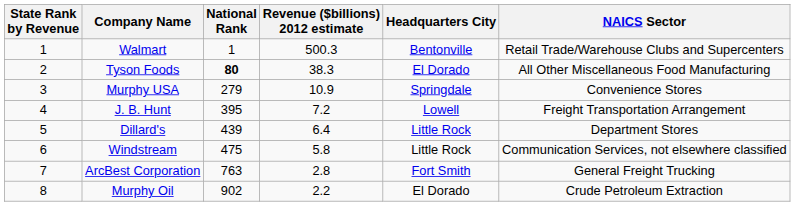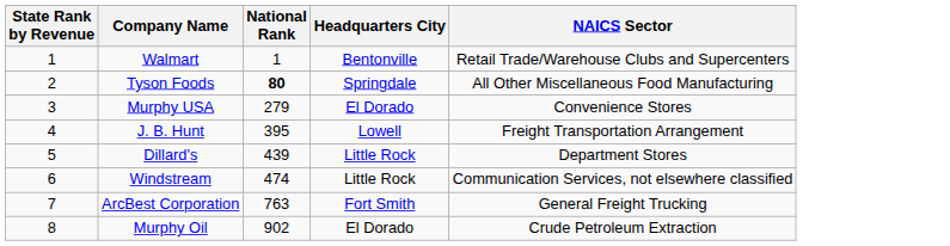 <table class=wikitable style="text-align:center">
 <tr>
 <th>State Rank<br>by Revenue</th>
 <th>Company Name</th>
 <th>National<br>Rank</th>
-<th>Revenue ($billions) <br>2012 estimate</th>
 <th>Headquarters City</th>
 <th><a href='#'>NAICS</a> Sector</th>
 </tr>
 <tr>
 <td>1</td>
 <td><a href='#'>Walmart</a></td>
 <td>1</td>
-<td>500.3</td>
 <td><a href='#'>Bentonville</a></td>
 <td>Retail Trade/Warehouse Clubs and Supercenters</td>
 </tr>
 <tr>
 <td>2</td>
 <td><a href='#'>Tyson Foods</a></td>
 <td><strong>80</strong></td>
-<td>38.3</td>
-<td><a href='#'>El Dorado</a></td>
+<td><a href='#'>Springdale</a></td>
 <td>All Other Miscellaneous Food Manufacturing</td>
 </tr>
 <tr>
 <td>3</td>
 <td><a href='#'>Murphy USA</a></td>
 <td>279</td>
-<td>10.9</td>
-<td><a href='#'>Springdale</a></td>
+<td><a href='#'>El Dorado</a></td>
 <td>Convenience Stores</td>
 </tr>
 <tr>
 <td>4</td>
 <td><a href='#'>J. B. Hunt</a></td>
 <td>395</td>
-<td>7.2</td>
 <td><a href='#'>Lowell</a></td>
 <td>Freight Transportation Arrangement</td>
 </tr>
 <tr>
 <td>5</td>
 <td><a href='#'>Dillard's</a></td>
 <td>439</td>
-<td>6.4</td>
 <td><a href='#'>Little Rock</a></td>
 <td>Department Stores</td>
 </tr>
 <tr>
 <td>6</td>
 <td><a href='#'>Windstream</a></td>
-<td>475</td>
-<td>5.8</td>
+<td>474</td>
 <td>Little Rock</td>
 <td>Communication Services, not elsewhere classified</td>
 </tr>
 <tr>
 <td>7</td>
 <td><a href='#'>ArcBest Corporation</a></td>
 <td>763</td>
-<td>2.8</td>
 <td><a href='#'>Fort Smith</a></td>
 <td>General Freight Trucking</td>
 </tr>
 <tr>
 <td>8</td>
 <td><a href='#'>Murphy Oil</a></td>
 <td>902</td>
-<td>2.2</td>
 <td>El Dorado</td>
 <td>Crude Petroleum Extraction</td>
 </tr>
 </table>
